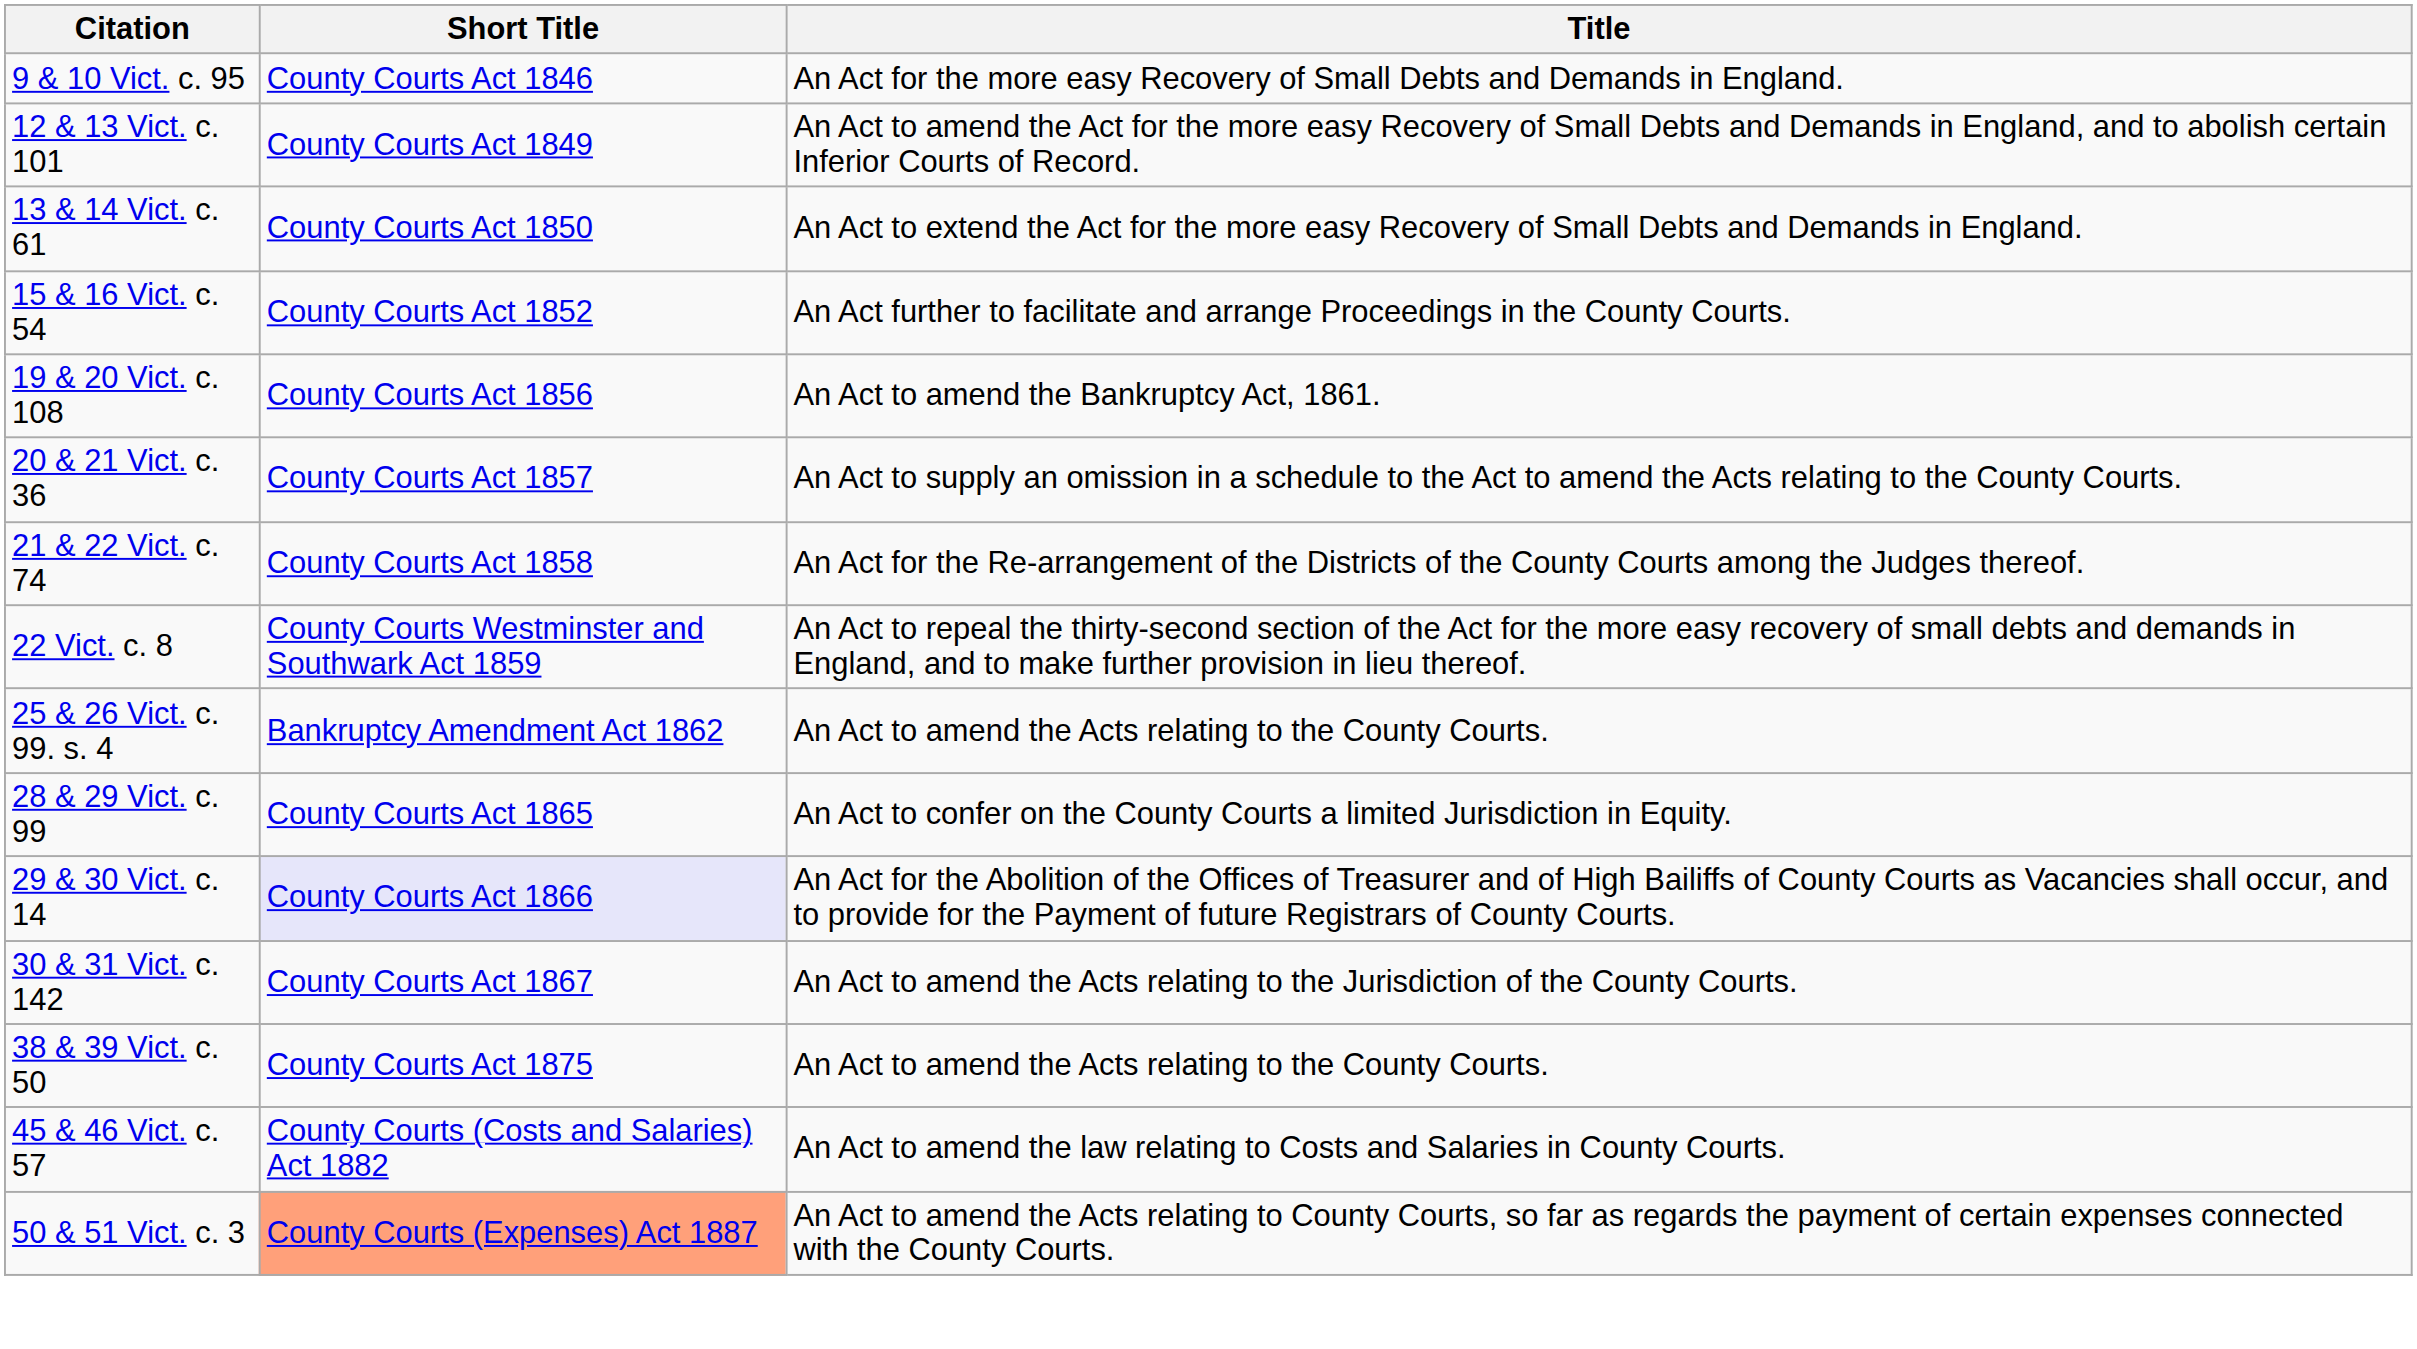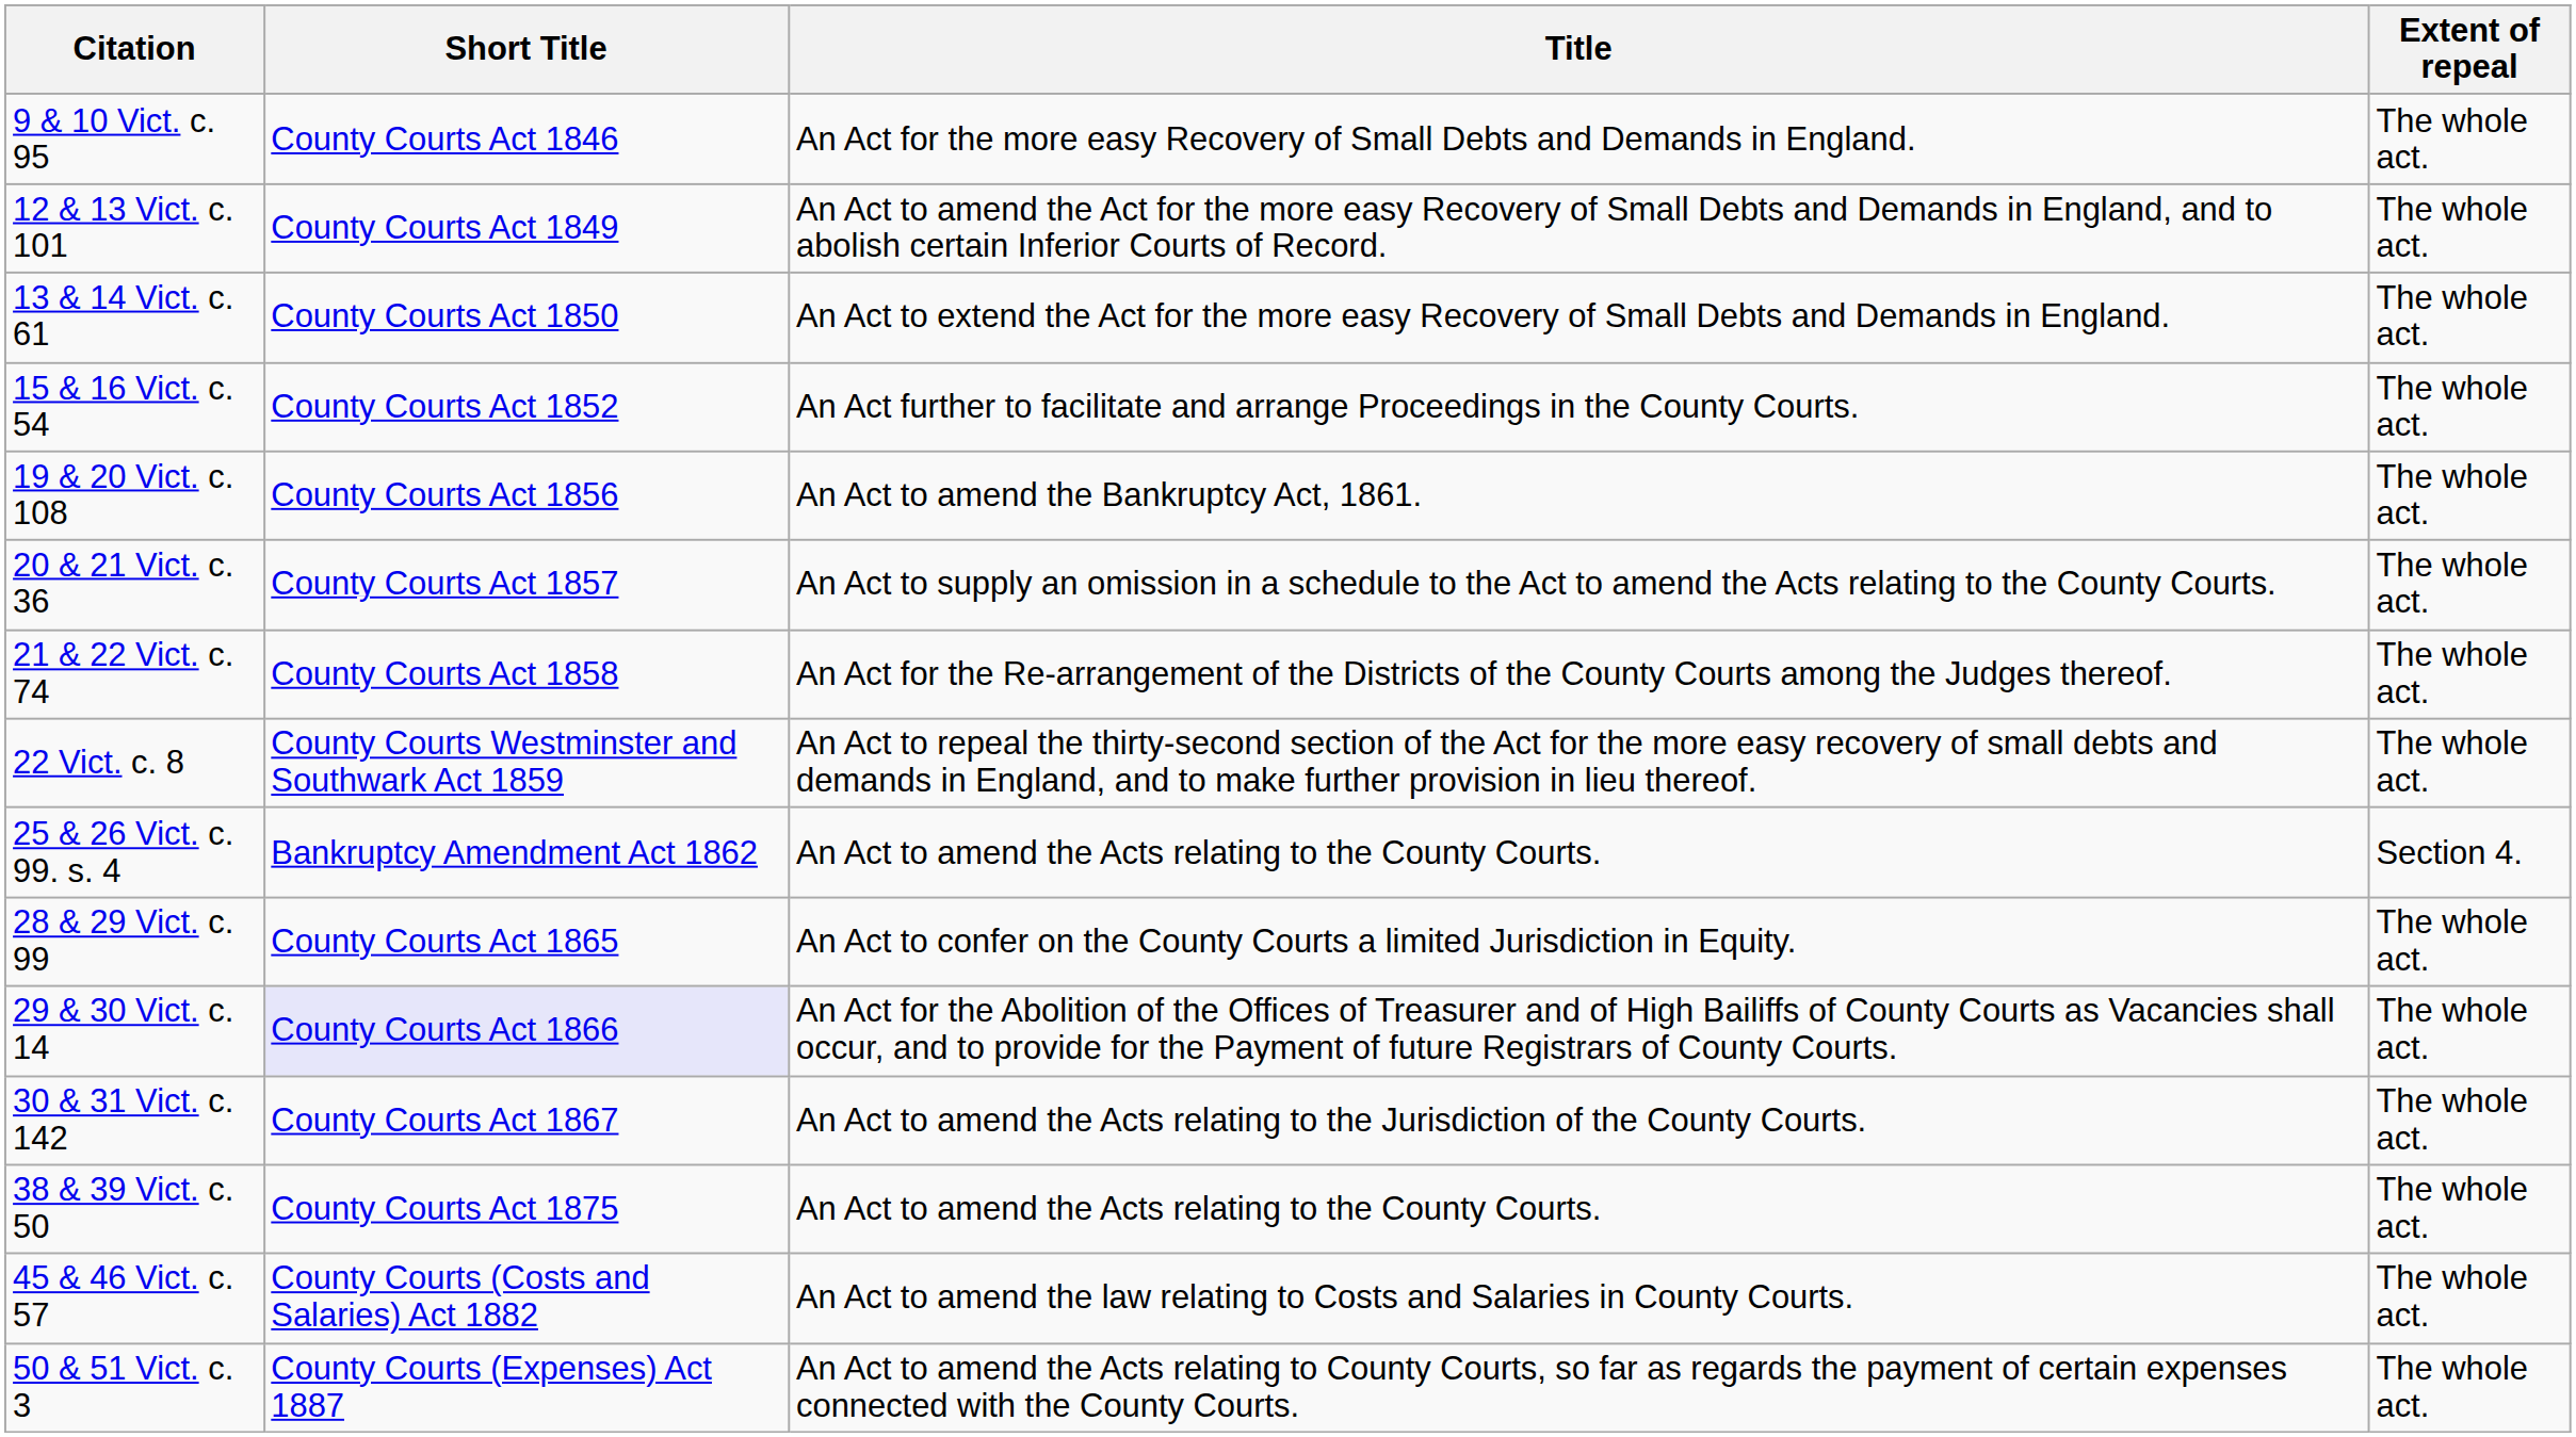 <table class="wikitable">
 <tr>
 <th>Citation</th>
 <th>Short Title</th>
 <th>Title</th>
+<th>Extent of repeal</th>
 </tr>
 <tr>
 <td><a href='#'>9 & 10 Vict.</a> c. 95</td>
 <td><a href='#'>County Courts Act 1846</a></td>
 <td>An Act for the more easy Recovery of Small Debts and Demands in England.</td>
+<td>The whole act.</td>
 </tr>
 <tr>
 <td><a href='#'>12 & 13 Vict.</a> c. 101</td>
 <td><a href='#'>County Courts Act 1849</a></td>
 <td>An Act to amend the Act for the more easy Recovery of Small Debts and Demands in England, and to abolish certain Inferior Courts of Record.</td>
+<td>The whole act.</td>
 </tr>
 <tr>
 <td><a href='#'>13 & 14 Vict.</a> c. 61</td>
 <td><a href='#'>County Courts Act 1850</a></td>
 <td>An Act to extend the Act for the more easy Recovery of Small Debts and Demands in England.</td>
+<td>The whole act.</td>
 </tr>
 <tr>
 <td><a href='#'>15 & 16 Vict.</a> c. 54</td>
 <td><a href='#'>County Courts Act 1852</a></td>
 <td>An Act further to facilitate and arrange Proceedings in the County Courts.</td>
+<td>The whole act.</td>
 </tr>
 <tr>
 <td><a href='#'>19 & 20 Vict.</a> c. 108</td>
 <td><a href='#'>County Courts Act 1856</a></td>
 <td>An Act to amend the Bankruptcy Act, 1861.</td>
+<td>The whole act.</td>
 </tr>
 <tr>
 <td><a href='#'>20 & 21 Vict.</a> c. 36</td>
 <td><a href='#'>County Courts Act 1857</a></td>
 <td>An Act to supply an omission in a schedule to the Act to amend the Acts relating to the County Courts.</td>
+<td>The whole act.</td>
 </tr>
 <tr>
 <td><a href='#'>21 & 22 Vict.</a> c. 74</td>
 <td><a href='#'>County Courts Act 1858</a></td>
 <td>An Act for the Re-arrangement of the Districts of the County Courts among the Judges thereof.</td>
+<td>The whole act.</td>
 </tr>
 <tr>
 <td><a href='#'>22 Vict.</a> c. 8</td>
 <td><a href='#'>County Courts Westminster and Southwark Act 1859</a></td>
 <td>An Act to repeal the thirty-second section of the Act for the more easy recovery of small debts and demands in England, and to make further provision in lieu thereof.</td>
+<td>The whole act.</td>
 </tr>
 <tr>
 <td><a href='#'>25 & 26 Vict.</a> c. 99. s. 4</td>
 <td><a href='#'>Bankruptcy Amendment Act 1862</a></td>
 <td>An Act to amend the Acts relating to the County Courts.</td>
+<td>Section 4.</td>
 </tr>
 <tr>
 <td><a href='#'>28 & 29 Vict.</a> c. 99</td>
 <td><a href='#'>County Courts Act 1865</a></td>
 <td>An Act to confer on the County Courts a limited Jurisdiction in Equity.</td>
+<td>The whole act.</td>
 </tr>
 <tr>
 <td><a href='#'>29 & 30 Vict.</a> c. 14</td>
 <td style="background: lavender;"><a href='#'>County Courts Act 1866</a></td>
 <td>An Act for the Abolition of the Offices of Treasurer and of High Bailiffs of County Courts as Vacancies shall occur, and to provide for the Payment of future Registrars of County Courts.</td>
+<td>The whole act.</td>
 </tr>
 <tr>
 <td><a href='#'>30 & 31 Vict.</a> c. 142</td>
 <td><a href='#'>County Courts Act 1867</a></td>
 <td>An Act to amend the Acts relating to the Jurisdiction of the County Courts.</td>
+<td>The whole act.</td>
 </tr>
 <tr>
 <td><a href='#'>38 & 39 Vict.</a> c. 50</td>
 <td><a href='#'>County Courts Act 1875</a></td>
 <td>An Act to amend the Acts relating to the County Courts.</td>
+<td>The whole act.</td>
 </tr>
 <tr>
 <td><a href='#'>45 & 46 Vict.</a> c. 57</td>
 <td><a href='#'>County Courts (Costs and Salaries) Act 1882</a></td>
 <td>An Act to amend the law relating to Costs and Salaries in County Courts.</td>
+<td>The whole act.</td>
 </tr>
 <tr>
 <td><a href='#'>50 & 51 Vict.</a> c. 3</td>
-<td style="background: lightsalmon;"><a href='#'>County Courts (Expenses) Act 1887</a></td>
+<td><a href='#'>County Courts (Expenses) Act 1887</a></td>
 <td>An Act to amend the Acts relating to County Courts, so far as regards the payment of certain expenses connected with the County Courts.</td>
+<td>The whole act.</td>
 </tr>
 </table>
